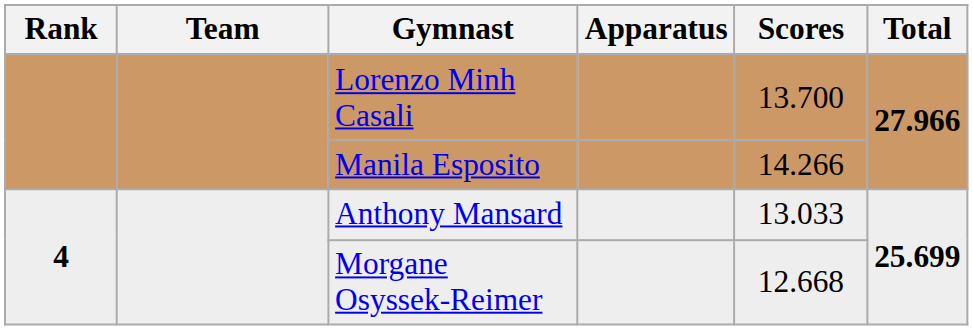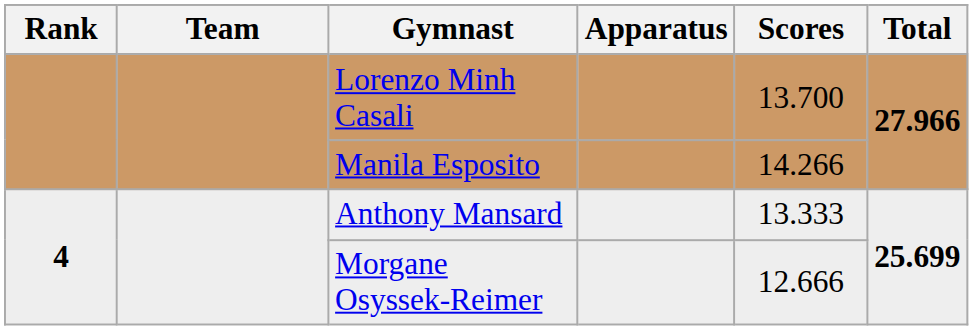 <table style="text-align:center;" class="wikitable sortable">
 <tr>
 <th scope="col" style="width:50px;">Rank</th>
 <th scope="col" style="width:100px;">Team</th>
 <th scope="col" style="width:120px;">Gymnast</th>
 <th scope="col" style="width:20px;">Apparatus</th>
 <th scope="col" style="width:60px;">Scores</th>
 <th>Total</th>
 </tr>
 <tr style="background:#CC9966;">
 <td rowspan="2"><strong></strong></td>
 <td rowspan="2" align="left"></td>
 <td align="left"><a href='#'>Lorenzo Minh Casali</a></td>
 <td></td>
 <td>13.700</td>
 <td rowspan="2"><strong>27.966</strong></td>
 </tr>
 <tr style="background:#CC9966;">
 <td align="left"><a href='#'>Manila Esposito</a></td>
 <td></td>
 <td>14.266</td>
 </tr>
 <tr style="background:#EEE;">
 <td rowspan="2"><strong>4</strong></td>
 <td rowspan="2" align="left"></td>
 <td align="left"><a href='#'>Anthony Mansard</a></td>
 <td></td>
-<td>13.033</td>
+<td>13.333</td>
 <td rowspan="2"><strong>25.699</strong></td>
 </tr>
 <tr style="background:#EEE;">
 <td align="left"><a href='#'>Morgane Osyssek-Reimer</a></td>
 <td></td>
-<td>12.668</td>
+<td>12.666</td>
 </tr>
 </table>
